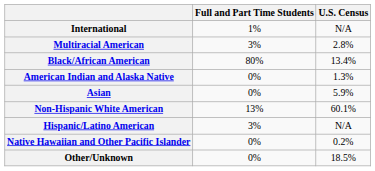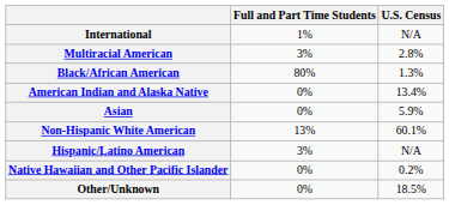 <table style="text-align:center; float:right; font-size:85%; margin-left:2em; margin:10px;"  class="wikitable">
 <tr>
 <th></th>
 <th>Full and Part Time Students</th>
 <th>U.S. Census</th>
 </tr>
 <tr>
 <th>International</th>
 <td>1%</td>
 <td>N/A</td>
 </tr>
 <tr>
 <th><a href='#'>Multiracial American</a></th>
 <td>3%</td>
 <td>2.8%</td>
 </tr>
 <tr>
 <th><a href='#'>Black/African American</a></th>
 <td>80%</td>
-<td>13.4%</td>
+<td>1.3%</td>
 </tr>
 <tr>
 <th><a href='#'>American Indian and Alaska Native</a></th>
 <td>0%</td>
-<td>1.3%</td>
+<td>13.4%</td>
 </tr>
 <tr>
 <th><a href='#'>Asian</a></th>
 <td>0%</td>
 <td>5.9%</td>
 </tr>
 <tr>
 <th><a href='#'>Non-Hispanic White American</a></th>
 <td>13%</td>
 <td>60.1%</td>
 </tr>
 <tr>
 <th><a href='#'>Hispanic/Latino American</a></th>
 <td>3%</td>
 <td>N/A</td>
 </tr>
 <tr>
 <th><a href='#'>Native Hawaiian and Other Pacific Islander</a></th>
 <td>0%</td>
 <td>0.2%</td>
 </tr>
 <tr>
 <th>Other/Unknown</th>
 <td>0%</td>
 <td>18.5%</td>
 </tr>
 </table>
